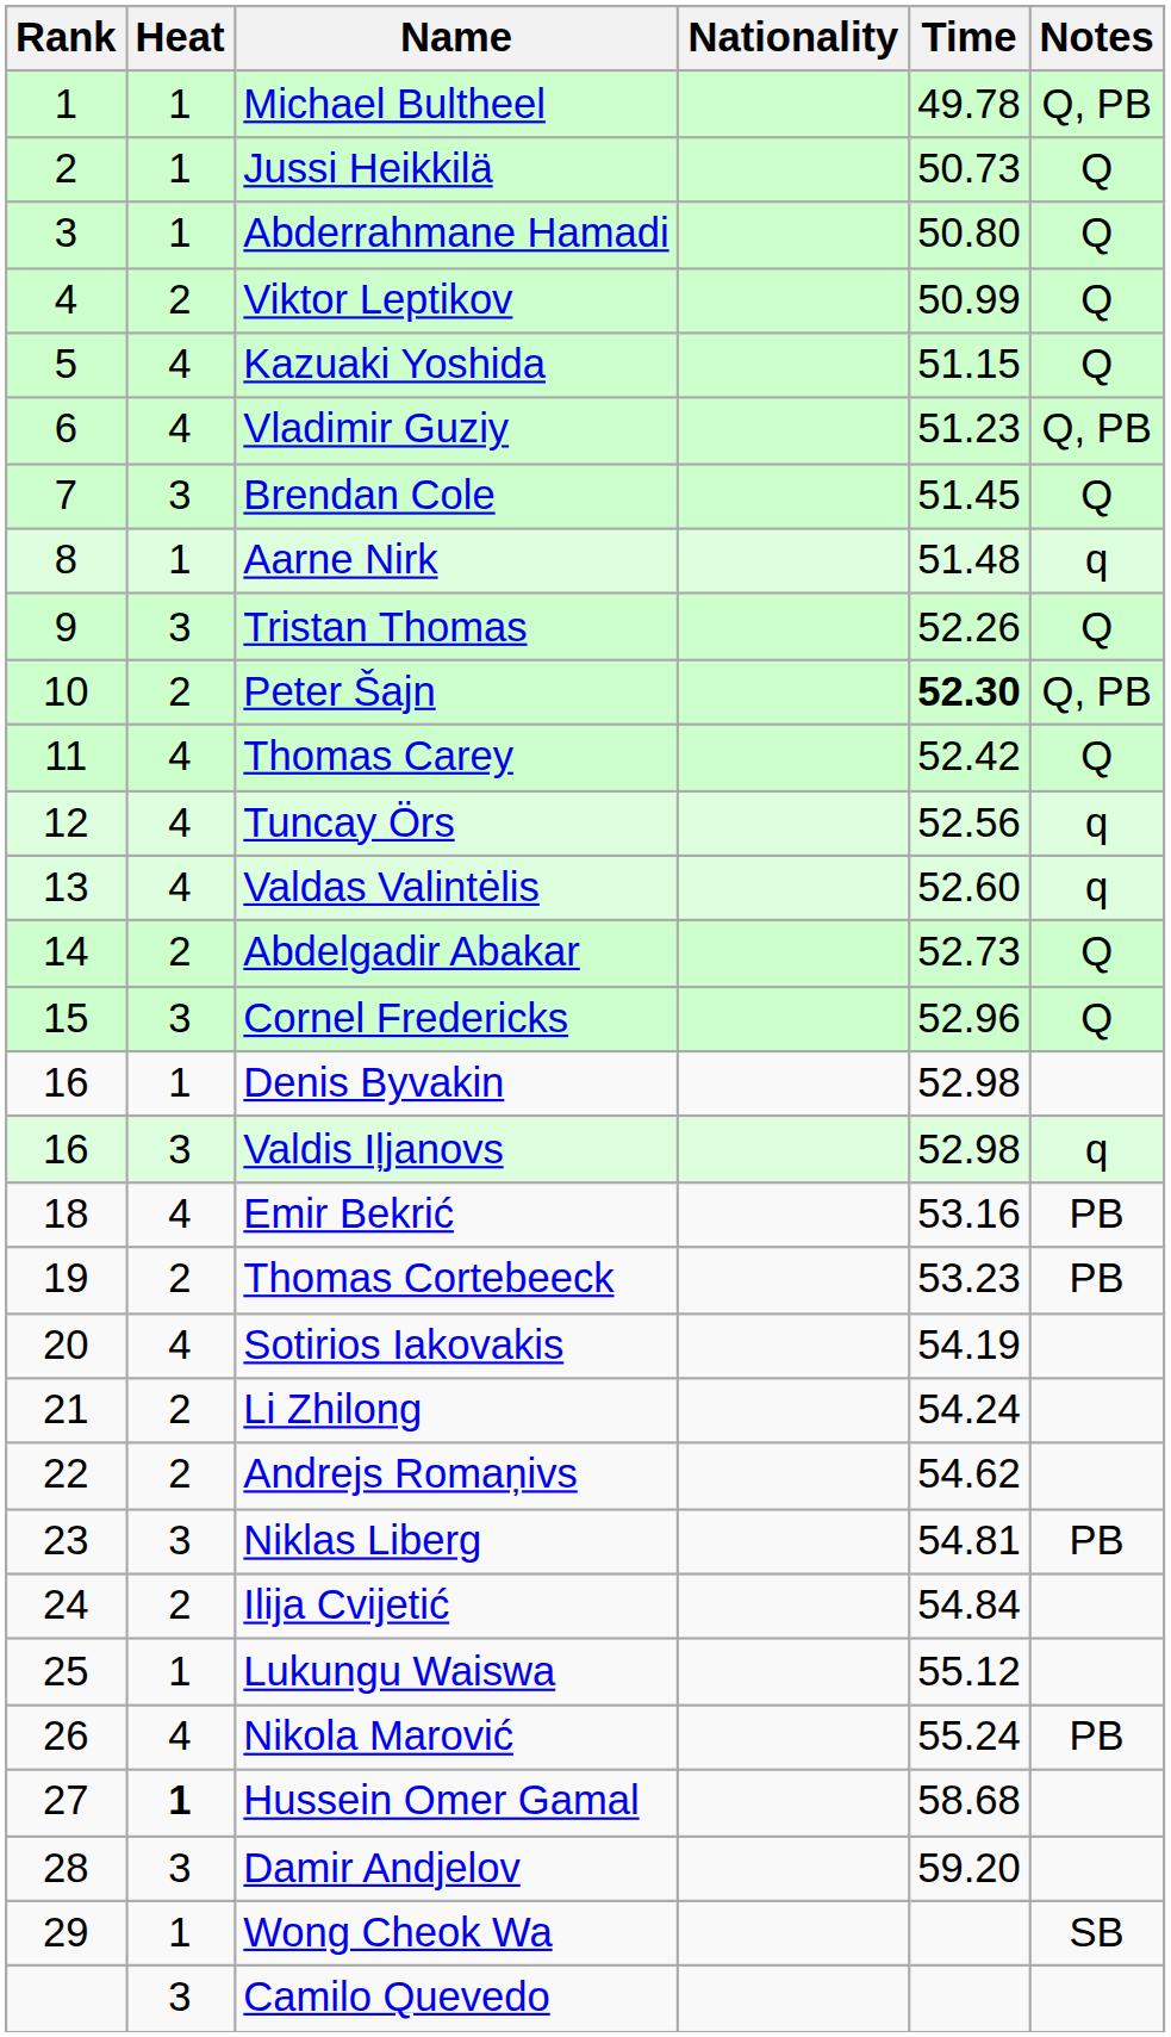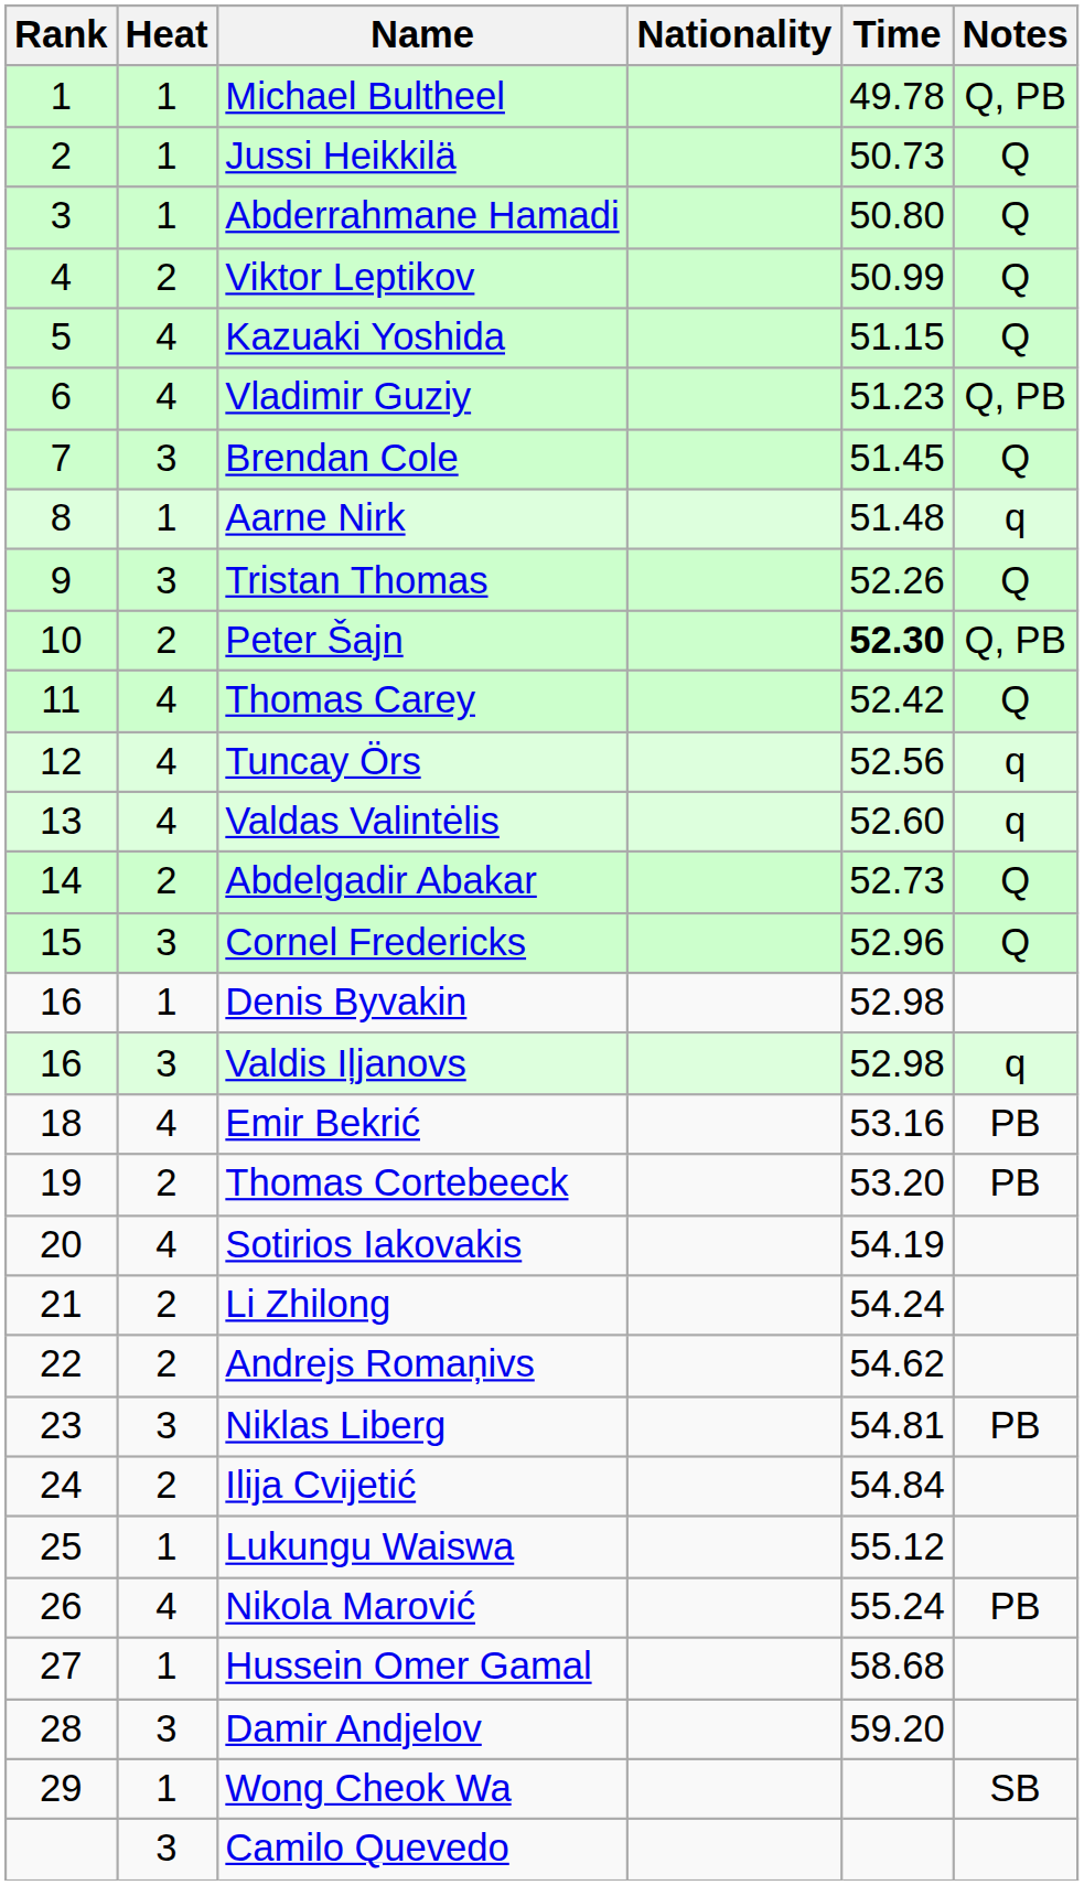 <table class="wikitable sortable" style="text-align:center">
 <tr>
 <th>Rank</th>
 <th>Heat</th>
 <th>Name</th>
 <th>Nationality</th>
 <th>Time</th>
 <th>Notes</th>
 </tr>
 <tr bgcolor=ccffcc>
 <td>1</td>
 <td>1</td>
 <td align=left><a href='#'>Michael Bultheel</a></td>
 <td align=left></td>
 <td>49.78</td>
 <td>Q, PB</td>
 </tr>
 <tr bgcolor=ccffcc>
 <td>2</td>
 <td>1</td>
 <td align=left><a href='#'>Jussi Heikkilä</a></td>
 <td align=left></td>
 <td>50.73</td>
 <td>Q</td>
 </tr>
 <tr bgcolor=ccffcc>
 <td>3</td>
 <td>1</td>
 <td align=left><a href='#'>Abderrahmane Hamadi</a></td>
 <td align=left></td>
 <td>50.80</td>
 <td>Q</td>
 </tr>
 <tr bgcolor=ccffcc>
 <td>4</td>
 <td>2</td>
 <td align=left><a href='#'>Viktor Leptikov</a></td>
 <td align=left></td>
 <td>50.99</td>
 <td>Q</td>
 </tr>
 <tr bgcolor=ccffcc>
 <td>5</td>
 <td>4</td>
 <td align=left><a href='#'>Kazuaki Yoshida</a></td>
 <td align=left></td>
 <td>51.15</td>
 <td>Q</td>
 </tr>
 <tr bgcolor=ccffcc>
 <td>6</td>
 <td>4</td>
 <td align=left><a href='#'>Vladimir Guziy</a></td>
 <td align=left></td>
 <td>51.23</td>
 <td>Q, PB</td>
 </tr>
 <tr bgcolor=ccffcc>
 <td>7</td>
 <td>3</td>
 <td align=left><a href='#'>Brendan Cole</a></td>
 <td align=left></td>
 <td>51.45</td>
 <td>Q</td>
 </tr>
 <tr bgcolor=ddffdd>
 <td>8</td>
 <td>1</td>
 <td align=left><a href='#'>Aarne Nirk</a></td>
 <td align=left></td>
 <td>51.48</td>
 <td>q</td>
 </tr>
 <tr bgcolor=ccffcc>
 <td>9</td>
 <td>3</td>
 <td align=left><a href='#'>Tristan Thomas</a></td>
 <td align=left></td>
 <td>52.26</td>
 <td>Q</td>
 </tr>
 <tr bgcolor=ccffcc>
 <td>10</td>
 <td>2</td>
 <td align=left><a href='#'>Peter Šajn</a></td>
 <td align=left></td>
 <td><strong>52.30</strong></td>
 <td>Q, PB</td>
 </tr>
 <tr bgcolor=ccffcc>
 <td>11</td>
 <td>4</td>
 <td align=left><a href='#'>Thomas Carey</a></td>
 <td align=left></td>
 <td>52.42</td>
 <td>Q</td>
 </tr>
 <tr bgcolor=ddffdd>
 <td>12</td>
 <td>4</td>
 <td align=left><a href='#'>Tuncay Örs</a></td>
 <td align=left></td>
 <td>52.56</td>
 <td>q</td>
 </tr>
 <tr bgcolor=ddffdd>
 <td>13</td>
 <td>4</td>
 <td align=left><a href='#'>Valdas Valintėlis</a></td>
 <td align=left></td>
 <td>52.60</td>
 <td>q</td>
 </tr>
 <tr bgcolor=ccffcc>
 <td>14</td>
 <td>2</td>
 <td align=left><a href='#'>Abdelgadir Abakar</a></td>
 <td align=left></td>
 <td>52.73</td>
 <td>Q</td>
 </tr>
 <tr bgcolor=ccffcc>
 <td>15</td>
 <td>3</td>
 <td align=left><a href='#'>Cornel Fredericks</a></td>
 <td align=left></td>
 <td>52.96</td>
 <td>Q</td>
 </tr>
 <tr>
 <td>16</td>
 <td>1</td>
 <td align=left><a href='#'>Denis Byvakin</a></td>
 <td align=left></td>
 <td>52.98</td>
 <td></td>
 </tr>
 <tr bgcolor=ddffdd>
 <td>16</td>
 <td>3</td>
 <td align=left><a href='#'>Valdis Iļjanovs</a></td>
 <td align=left></td>
 <td>52.98</td>
 <td>q</td>
 </tr>
 <tr>
 <td>18</td>
 <td>4</td>
 <td align=left><a href='#'>Emir Bekrić</a></td>
 <td align=left></td>
 <td>53.16</td>
 <td>PB</td>
 </tr>
 <tr>
 <td>19</td>
 <td>2</td>
 <td align=left><a href='#'>Thomas Cortebeeck</a></td>
 <td align=left></td>
-<td>53.23</td>
+<td>53.20</td>
 <td>PB</td>
 </tr>
 <tr>
 <td>20</td>
 <td>4</td>
 <td align=left><a href='#'>Sotirios Iakovakis</a></td>
 <td align=left></td>
 <td>54.19</td>
 <td></td>
 </tr>
 <tr>
 <td>21</td>
 <td>2</td>
 <td align=left><a href='#'>Li Zhilong</a></td>
 <td align=left></td>
 <td>54.24</td>
 <td></td>
 </tr>
 <tr>
 <td>22</td>
 <td>2</td>
 <td align=left><a href='#'>Andrejs Romaņivs</a></td>
 <td align=left></td>
 <td>54.62</td>
 <td></td>
 </tr>
 <tr>
 <td>23</td>
 <td>3</td>
 <td align=left><a href='#'>Niklas Liberg</a></td>
 <td align=left></td>
 <td>54.81</td>
 <td>PB</td>
 </tr>
 <tr>
 <td>24</td>
 <td>2</td>
 <td align=left><a href='#'>Ilija Cvijetić</a></td>
 <td align=left></td>
 <td>54.84</td>
 <td></td>
 </tr>
 <tr>
 <td>25</td>
 <td>1</td>
 <td align=left><a href='#'>Lukungu Waiswa</a></td>
 <td align=left></td>
 <td>55.12</td>
 <td></td>
 </tr>
 <tr>
 <td>26</td>
 <td>4</td>
 <td align=left><a href='#'>Nikola Marović</a></td>
 <td align=left></td>
 <td>55.24</td>
 <td>PB</td>
 </tr>
 <tr>
 <td>27</td>
-<td><strong>1</strong></td>
+<td>1</td>
 <td align=left><a href='#'>Hussein Omer Gamal</a></td>
 <td align=left></td>
 <td>58.68</td>
 <td></td>
 </tr>
 <tr>
 <td>28</td>
 <td>3</td>
 <td align=left><a href='#'>Damir Andjelov</a></td>
 <td align=left></td>
 <td>59.20</td>
 <td></td>
 </tr>
 <tr>
 <td>29</td>
 <td>1</td>
 <td align=left><a href='#'>Wong Cheok Wa</a></td>
 <td align=left></td>
 <td></td>
 <td>SB</td>
 </tr>
 <tr>
 <td></td>
 <td>3</td>
 <td align=left><a href='#'>Camilo Quevedo</a></td>
 <td align=left></td>
 <td></td>
 <td></td>
 </tr>
 </table>
